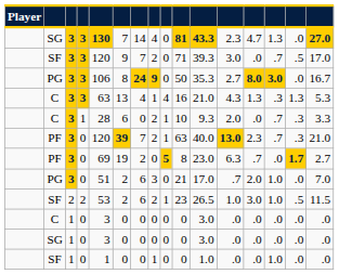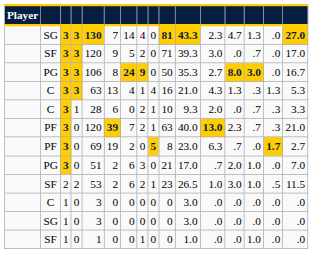 <table class="wikitable sortable" style="font-size: 95%; text-align:right;">
 <tr>
 <th style="background:#041E42; color:#FFFFFF; border-top:#FFCD00 3px solid; border-bottom:#FFCD00 3px solid;">Player</th>
 <th style="background:#041E42; color:#FFFFFF; border-top:#FFCD00 3px solid; border-bottom:#FFCD00 3px solid;"></th>
 <th style="background:#041E42; color:#FFFFFF; border-top:#FFCD00 3px solid; border-bottom:#FFCD00 3px solid;"></th>
 <th style="background:#041E42; color:#FFFFFF; border-top:#FFCD00 3px solid; border-bottom:#FFCD00 3px solid;"></th>
 <th style="background:#041E42; color:#FFFFFF; border-top:#FFCD00 3px solid; border-bottom:#FFCD00 3px solid;"></th>
 <th style="background:#041E42; color:#FFFFFF; border-top:#FFCD00 3px solid; border-bottom:#FFCD00 3px solid;"></th>
 <th style="background:#041E42; color:#FFFFFF; border-top:#FFCD00 3px solid; border-bottom:#FFCD00 3px solid;"></th>
 <th style="background:#041E42; color:#FFFFFF; border-top:#FFCD00 3px solid; border-bottom:#FFCD00 3px solid;"></th>
 <th style="background:#041E42; color:#FFFFFF; border-top:#FFCD00 3px solid; border-bottom:#FFCD00 3px solid;"></th>
 <th style="background:#041E42; color:#FFFFFF; border-top:#FFCD00 3px solid; border-bottom:#FFCD00 3px solid;"></th>
 <th style="background:#041E42; color:#FFFFFF; border-top:#FFCD00 3px solid; border-bottom:#FFCD00 3px solid;"></th>
 <th style="background:#041E42; color:#FFFFFF; border-top:#FFCD00 3px solid; border-bottom:#FFCD00 3px solid;"></th>
 <th style="background:#041E42; color:#FFFFFF; border-top:#FFCD00 3px solid; border-bottom:#FFCD00 3px solid;"></th>
 <th style="background:#041E42; color:#FFFFFF; border-top:#FFCD00 3px solid; border-bottom:#FFCD00 3px solid;"></th>
 <th style="background:#041E42; color:#FFFFFF; border-top:#FFCD00 3px solid; border-bottom:#FFCD00 3px solid;"></th>
 <th style="background:#041E42; color:#FFFFFF; border-top:#FFCD00 3px solid; border-bottom:#FFCD00 3px solid;"></th>
 </tr>
 <tr>
 <td style="text-align:left;"></td>
 <td style="text-align:center;">SG</td>
 <td style="background:#FFCD00; color:#041E42;"><strong>3</strong></td>
 <td style="background:#FFCD00; color:#041E42;"><strong>3</strong></td>
 <td style="background:#FFCD00; color:#041E42;"><strong>130</strong></td>
 <td>7</td>
 <td>14</td>
 <td>4</td>
 <td>0</td>
 <td style="background:#FFCD00; color:#041E42;"><strong>81</strong></td>
 <td style="background:#FFCD00; color:#041E42;"><strong>43.3</strong></td>
 <td>2.3</td>
 <td>4.7</td>
 <td>1.3</td>
 <td>.0</td>
 <td style="background:#FFCD00; color:#041E42;"><strong>27.0</strong></td>
 </tr>
 <tr>
 <td style="text-align:left;"></td>
 <td style="text-align:center;">SF</td>
 <td style="background:#FFCD00; color:#041E42;"><strong>3</strong></td>
 <td style="background:#FFCD00; color:#041E42;"><strong>3</strong></td>
 <td>120</td>
 <td>9</td>
-<td>7</td>
+<td>5</td>
 <td>2</td>
 <td>0</td>
 <td>71</td>
 <td>39.3</td>
 <td>3.0</td>
 <td>.0</td>
 <td>.7</td>
-<td>.5</td>
+<td>.0</td>
 <td>17.0</td>
 </tr>
 <tr>
 <td style="text-align:left;"></td>
 <td style="text-align:center;">PG</td>
 <td style="background:#FFCD00; color:#041E42;"><strong>3</strong></td>
 <td style="background:#FFCD00; color:#041E42;"><strong>3</strong></td>
 <td>106</td>
 <td>8</td>
 <td style="background:#FFCD00; color:#041E42;"><strong>24</strong></td>
 <td style="background:#FFCD00; color:#041E42;"><strong>9</strong></td>
 <td>0</td>
 <td>50</td>
 <td>35.3</td>
 <td>2.7</td>
 <td style="background:#FFCD00; color:#041E42;"><strong>8.0</strong></td>
 <td style="background:#FFCD00; color:#041E42;"><strong>3.0</strong></td>
 <td>.0</td>
 <td>16.7</td>
 </tr>
 <tr>
 <td style="text-align:left;"></td>
 <td style="text-align:center;">C</td>
 <td style="background:#FFCD00; color:#041E42;"><strong>3</strong></td>
 <td style="background:#FFCD00; color:#041E42;"><strong>3</strong></td>
 <td>63</td>
 <td>13</td>
 <td>4</td>
 <td>1</td>
 <td>4</td>
 <td>16</td>
 <td>21.0</td>
 <td>4.3</td>
 <td>1.3</td>
 <td>.3</td>
 <td>1.3</td>
 <td>5.3</td>
 </tr>
 <tr>
 <td style="text-align:left;"></td>
 <td style="text-align:center;">C</td>
 <td style="background:#FFCD00; color:#041E42;"><strong>3</strong></td>
 <td>1</td>
 <td>28</td>
 <td>6</td>
 <td>0</td>
 <td>2</td>
 <td>1</td>
 <td>10</td>
 <td>9.3</td>
 <td>2.0</td>
 <td>.0</td>
 <td>.7</td>
 <td>.3</td>
 <td>3.3</td>
 </tr>
 <tr>
 <td style="text-align:left;"></td>
 <td style="text-align:center;">PF</td>
 <td style="background:#FFCD00; color:#041E42;"><strong>3</strong></td>
 <td>0</td>
 <td>120</td>
 <td style="background:#FFCD00; color:#041E42;"><strong>39</strong></td>
 <td>7</td>
 <td>2</td>
 <td>1</td>
 <td>63</td>
 <td>40.0</td>
 <td style="background:#FFCD00; color:#041E42;"><strong>13.0</strong></td>
 <td>2.3</td>
 <td>.7</td>
 <td>.3</td>
 <td>21.0</td>
 </tr>
 <tr>
 <td style="text-align:left;"></td>
 <td style="text-align:center;">PF</td>
 <td style="background:#FFCD00; color:#041E42;"><strong>3</strong></td>
 <td>0</td>
 <td>69</td>
 <td>19</td>
 <td>2</td>
 <td>0</td>
 <td style="background:#FFCD00; color:#041E42;"><strong>5</strong></td>
 <td>8</td>
 <td>23.0</td>
 <td>6.3</td>
 <td>.7</td>
 <td>.0</td>
 <td style="background:#FFCD00; color:#041E42;"><strong>1.7</strong></td>
 <td>2.7</td>
 </tr>
 <tr>
 <td style="text-align:left;"></td>
 <td style="text-align:center;">PG</td>
 <td style="background:#FFCD00; color:#041E42;"><strong>3</strong></td>
 <td>0</td>
 <td>51</td>
 <td>2</td>
 <td>6</td>
 <td>3</td>
 <td>0</td>
 <td>21</td>
 <td>17.0</td>
 <td>.7</td>
 <td>2.0</td>
 <td>1.0</td>
 <td>.0</td>
 <td>7.0</td>
 </tr>
 <tr>
 <td style="text-align:left;"></td>
 <td style="text-align:center;">SF</td>
 <td>2</td>
 <td>2</td>
 <td>53</td>
 <td>2</td>
 <td>6</td>
 <td>2</td>
 <td>1</td>
 <td>23</td>
 <td>26.5</td>
 <td>1.0</td>
 <td>3.0</td>
 <td>1.0</td>
 <td>.5</td>
 <td>11.5</td>
 </tr>
 <tr>
 <td style="text-align:left;"></td>
 <td style="text-align:center;">C</td>
 <td>1</td>
 <td>0</td>
 <td>3</td>
 <td>0</td>
 <td>0</td>
 <td>0</td>
 <td>0</td>
 <td>0</td>
 <td>3.0</td>
 <td>.0</td>
 <td>.0</td>
 <td>.0</td>
 <td>.0</td>
 <td>.0</td>
 </tr>
 <tr>
 <td style="text-align:left;"></td>
 <td style="text-align:center;">SG</td>
 <td>1</td>
 <td>0</td>
 <td>3</td>
 <td>0</td>
 <td>0</td>
 <td>0</td>
 <td>0</td>
 <td>0</td>
 <td>3.0</td>
 <td>.0</td>
 <td>.0</td>
 <td>.0</td>
 <td>.0</td>
 <td>.0</td>
 </tr>
 <tr>
 <td style="text-align:left;"></td>
 <td style="text-align:center;">SF</td>
 <td>1</td>
 <td>0</td>
 <td>1</td>
 <td>0</td>
 <td>0</td>
 <td>1</td>
 <td>0</td>
 <td>0</td>
 <td>1.0</td>
 <td>.0</td>
 <td>.0</td>
 <td>1.0</td>
 <td>.0</td>
 <td>.0</td>
 </tr>
 </table>
